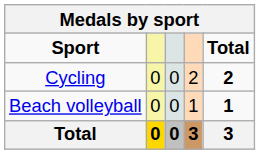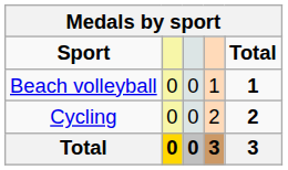 <table class="wikitable" style="font-size:85%; text-align:center;">
 <tr style="background:#efefef;">
 <th colspan=5><strong>Medals by sport</strong></th>
 </tr>
 <tr>
 <td><strong>Sport</strong></td>
 <td style="background:#f7f6a8;"></td>
 <td style="background:#dce5e5;"></td>
 <td style="background:#ffdab9;"></td>
 <td><strong>Total</strong></td>
 </tr>
 <tr>
+<td><a href='#'>Beach volleyball</a></td>
+<td style="background:#F7F6A8;">0</td>
+<td style="background:#DCE5E5;">0</td>
+<td style="background:#FFDAB9;">1</td>
+<td><strong>1</strong></td>
+</tr>
+<tr>
 <td><a href='#'>Cycling</a></td>
 <td style="background:#F7F6A8;">0</td>
 <td style="background:#DCE5E5;">0</td>
 <td style="background:#FFDAB9;">2</td>
 <td><strong>2</strong></td>
-</tr>
-<tr>
-<td><a href='#'>Beach volleyball</a></td>
-<td style="background:#F7F6A8;">0</td>
-<td style="background:#DCE5E5;">0</td>
-<td style="background:#FFDAB9;">1</td>
-<td><strong>1</strong></td>
 </tr>
 <tr>
 <th>Total</th>
 <th style="background:gold;"  >0</th>
 <th style="background:silver;">0</th>
 <th style="background:#c96;"  >3</th>
 <th>3</th>
 </tr>
 </table>
